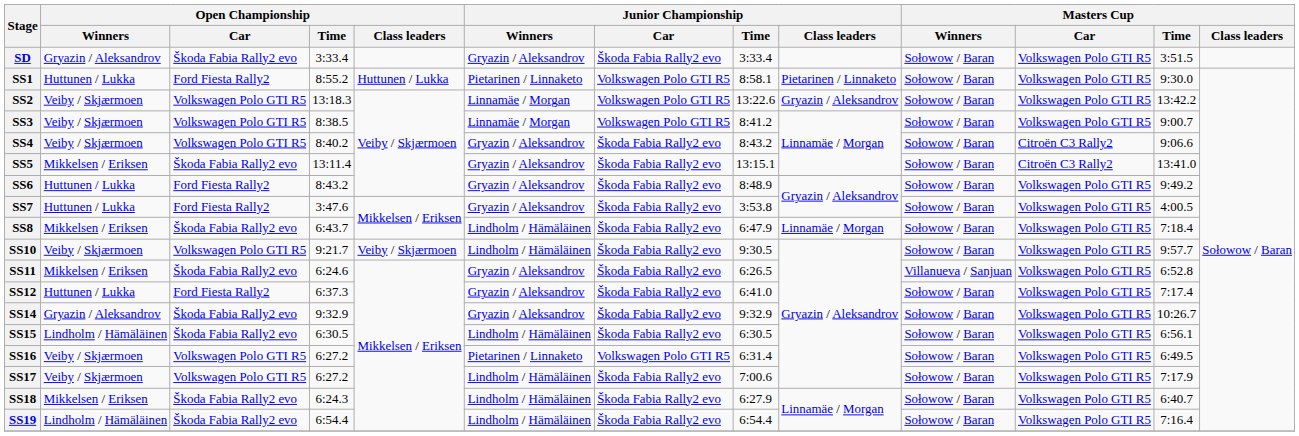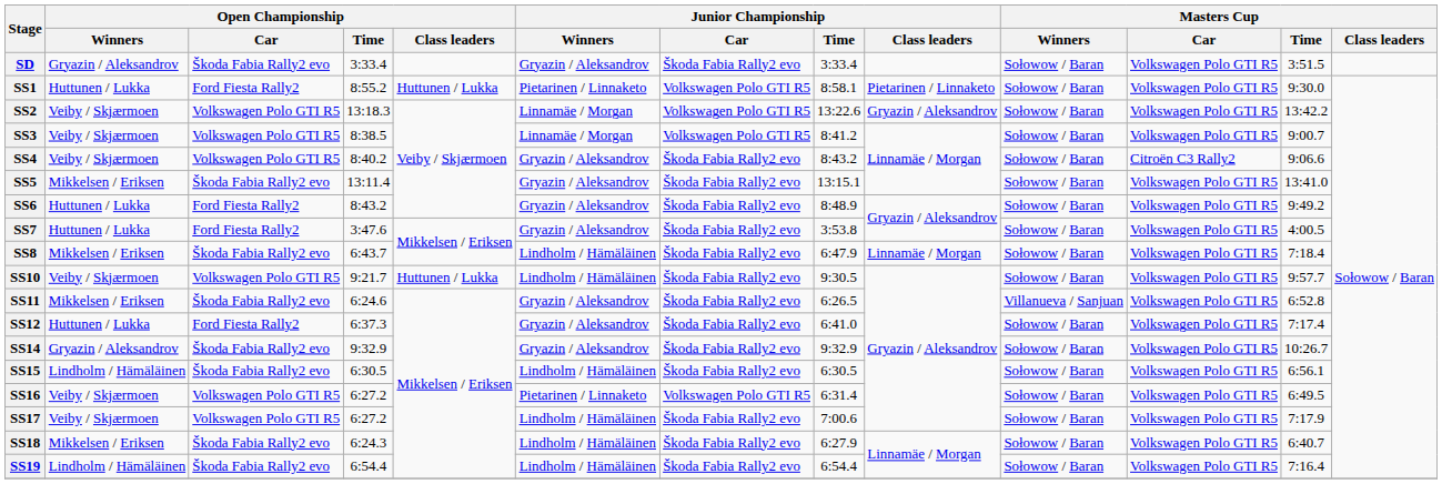 <table class="wikitable" style="font-size:85%">
 <tr>
 <th rowspan="2">Stage</th>
 <th colspan="4">Open Championship</th>
 <th colspan="4">Junior Championship</th>
 <th colspan="4">Masters Cup</th>
 </tr>
 <tr>
 <th>Winners</th>
 <th>Car</th>
 <th>Time</th>
 <th>Class leaders</th>
 <th>Winners</th>
 <th>Car</th>
 <th>Time</th>
 <th>Class leaders</th>
 <th>Winners</th>
 <th>Car</th>
 <th>Time</th>
 <th>Class leaders</th>
 </tr>
 <tr>
 <th><a href='#'>SD</a></th>
 <td nowrap><a href='#'>Gryazin</a> / <a href='#'>Aleksandrov</a></td>
 <td><a href='#'>Škoda Fabia Rally2 evo</a></td>
 <td align="center">3:33.4</td>
 <td></td>
 <td><a href='#'>Gryazin</a> / <a href='#'>Aleksandrov</a></td>
 <td><a href='#'>Škoda Fabia Rally2 evo</a></td>
 <td align="center">3:33.4</td>
 <td></td>
 <td nowrap><a href='#'>Sołowow</a> / <a href='#'>Baran</a></td>
 <td nowrap><a href='#'>Volkswagen Polo GTI R5</a></td>
 <td align="center">3:51.5</td>
 <td></td>
 </tr>
 <tr>
 <th>SS1</th>
 <td><a href='#'>Huttunen</a> / <a href='#'>Lukka</a></td>
 <td><a href='#'>Ford Fiesta Rally2</a></td>
 <td align="center">8:55.2</td>
 <td><a href='#'>Huttunen</a> / <a href='#'>Lukka</a></td>
 <td><a href='#'>Pietarinen</a> / <a href='#'>Linnaketo</a></td>
 <td><a href='#'>Volkswagen Polo GTI R5</a></td>
 <td align="center">8:58.1</td>
 <td><a href='#'>Pietarinen</a> / <a href='#'>Linnaketo</a></td>
 <td><a href='#'>Sołowow</a> / <a href='#'>Baran</a></td>
 <td><a href='#'>Volkswagen Polo GTI R5</a></td>
 <td align="center">9:30.0</td>
 <td rowspan="17" nowrap><a href='#'>Sołowow</a> / <a href='#'>Baran</a></td>
 </tr>
 <tr>
 <th>SS2</th>
 <td><a href='#'>Veiby</a> / <a href='#'>Skjærmoen</a></td>
 <td nowrap><a href='#'>Volkswagen Polo GTI R5</a></td>
 <td align="center">13:18.3</td>
 <td rowspan="5" nowrap><a href='#'>Veiby</a> / <a href='#'>Skjærmoen</a></td>
 <td><a href='#'>Linnamäe</a> / <a href='#'>Morgan</a></td>
 <td nowrap><a href='#'>Volkswagen Polo GTI R5</a></td>
 <td align="center">13:22.6</td>
 <td nowrap><a href='#'>Gryazin</a> / <a href='#'>Aleksandrov</a></td>
 <td><a href='#'>Sołowow</a> / <a href='#'>Baran</a></td>
 <td><a href='#'>Volkswagen Polo GTI R5</a></td>
 <td align="center">13:42.2</td>
 </tr>
 <tr>
 <th>SS3</th>
 <td nowrap><a href='#'>Veiby</a> / <a href='#'>Skjærmoen</a></td>
 <td><a href='#'>Volkswagen Polo GTI R5</a></td>
 <td align="center">8:38.5</td>
 <td><a href='#'>Linnamäe</a> / <a href='#'>Morgan</a></td>
 <td><a href='#'>Volkswagen Polo GTI R5</a></td>
 <td align="center">8:41.2</td>
 <td rowspan="3"><a href='#'>Linnamäe</a> / <a href='#'>Morgan</a></td>
 <td><a href='#'>Sołowow</a> / <a href='#'>Baran</a></td>
 <td><a href='#'>Volkswagen Polo GTI R5</a></td>
 <td align="center">9:00.7</td>
 </tr>
 <tr>
 <th>SS4</th>
 <td><a href='#'>Veiby</a> / <a href='#'>Skjærmoen</a></td>
 <td><a href='#'>Volkswagen Polo GTI R5</a></td>
 <td align="center">8:40.2</td>
 <td><a href='#'>Gryazin</a> / <a href='#'>Aleksandrov</a></td>
 <td><a href='#'>Škoda Fabia Rally2 evo</a></td>
 <td align="center">8:43.2</td>
 <td><a href='#'>Sołowow</a> / <a href='#'>Baran</a></td>
 <td><a href='#'>Citroën C3 Rally2</a></td>
 <td align="center">9:06.6</td>
 </tr>
 <tr>
 <th>SS5</th>
 <td><a href='#'>Mikkelsen</a> / <a href='#'>Eriksen</a></td>
 <td><a href='#'>Škoda Fabia Rally2 evo</a></td>
 <td align="center">13:11.4</td>
 <td><a href='#'>Gryazin</a> / <a href='#'>Aleksandrov</a></td>
 <td><a href='#'>Škoda Fabia Rally2 evo</a></td>
 <td align="center">13:15.1</td>
 <td><a href='#'>Sołowow</a> / <a href='#'>Baran</a></td>
-<td><a href='#'>Citroën C3 Rally2</a></td>
+<td><a href='#'>Volkswagen Polo GTI R5</a></td>
 <td align="center">13:41.0</td>
 </tr>
 <tr>
 <th>SS6</th>
 <td><a href='#'>Huttunen</a> / <a href='#'>Lukka</a></td>
 <td><a href='#'>Ford Fiesta Rally2</a></td>
 <td align="center">8:43.2</td>
 <td><a href='#'>Gryazin</a> / <a href='#'>Aleksandrov</a></td>
 <td><a href='#'>Škoda Fabia Rally2 evo</a></td>
 <td align="center">8:48.9</td>
 <td rowspan="2"><a href='#'>Gryazin</a> / <a href='#'>Aleksandrov</a></td>
 <td><a href='#'>Sołowow</a> / <a href='#'>Baran</a></td>
 <td><a href='#'>Volkswagen Polo GTI R5</a></td>
 <td align="center">9:49.2</td>
 </tr>
 <tr>
 <th>SS7</th>
 <td><a href='#'>Huttunen</a> / <a href='#'>Lukka</a></td>
 <td><a href='#'>Ford Fiesta Rally2</a></td>
 <td align="center">3:47.6</td>
 <td rowspan="2" nowrap><a href='#'>Mikkelsen</a> / <a href='#'>Eriksen</a></td>
 <td><a href='#'>Gryazin</a> / <a href='#'>Aleksandrov</a></td>
 <td><a href='#'>Škoda Fabia Rally2 evo</a></td>
 <td align="center">3:53.8</td>
 <td><a href='#'>Sołowow</a> / <a href='#'>Baran</a></td>
 <td><a href='#'>Volkswagen Polo GTI R5</a></td>
 <td align="center">4:00.5</td>
 </tr>
 <tr>
 <th>SS8</th>
 <td><a href='#'>Mikkelsen</a> / <a href='#'>Eriksen</a></td>
 <td><a href='#'>Škoda Fabia Rally2 evo</a></td>
 <td align="center">6:43.7</td>
 <td nowrap><a href='#'>Lindholm</a> / <a href='#'>Hämäläinen</a></td>
 <td><a href='#'>Škoda Fabia Rally2 evo</a></td>
 <td align="center">6:47.9</td>
 <td><a href='#'>Linnamäe</a> / <a href='#'>Morgan</a></td>
 <td><a href='#'>Sołowow</a> / <a href='#'>Baran</a></td>
 <td><a href='#'>Volkswagen Polo GTI R5</a></td>
 <td align="center">7:18.4</td>
 </tr>
 <tr>
 <th>SS10</th>
 <td><a href='#'>Veiby</a> / <a href='#'>Skjærmoen</a></td>
 <td><a href='#'>Volkswagen Polo GTI R5</a></td>
 <td align="center">9:21.7</td>
-<td><a href='#'>Veiby</a> / <a href='#'>Skjærmoen</a></td>
+<td><a href='#'>Huttunen</a> / <a href='#'>Lukka</a></td>
 <td><a href='#'>Lindholm</a> / <a href='#'>Hämäläinen</a></td>
 <td><a href='#'>Škoda Fabia Rally2 evo</a></td>
 <td align="center">9:30.5</td>
 <td rowspan="7"><a href='#'>Gryazin</a> / <a href='#'>Aleksandrov</a></td>
 <td><a href='#'>Sołowow</a> / <a href='#'>Baran</a></td>
 <td><a href='#'>Volkswagen Polo GTI R5</a></td>
 <td align="center">9:57.7</td>
 </tr>
 <tr>
 <th>SS11</th>
 <td><a href='#'>Mikkelsen</a> / <a href='#'>Eriksen</a></td>
 <td><a href='#'>Škoda Fabia Rally2 evo</a></td>
 <td align="center">6:24.6</td>
 <td rowspan="8"><a href='#'>Mikkelsen</a> / <a href='#'>Eriksen</a></td>
 <td><a href='#'>Gryazin</a> / <a href='#'>Aleksandrov</a></td>
 <td><a href='#'>Škoda Fabia Rally2 evo</a></td>
 <td align="center">6:26.5</td>
 <td nowrap><a href='#'>Villanueva</a> / <a href='#'>Sanjuan</a></td>
 <td><a href='#'>Volkswagen Polo GTI R5</a></td>
 <td align="center">6:52.8</td>
 </tr>
 <tr>
 <th>SS12</th>
 <td><a href='#'>Huttunen</a> / <a href='#'>Lukka</a></td>
 <td><a href='#'>Ford Fiesta Rally2</a></td>
 <td align="center">6:37.3</td>
 <td><a href='#'>Gryazin</a> / <a href='#'>Aleksandrov</a></td>
 <td><a href='#'>Škoda Fabia Rally2 evo</a></td>
 <td align="center">6:41.0</td>
 <td><a href='#'>Sołowow</a> / <a href='#'>Baran</a></td>
 <td><a href='#'>Volkswagen Polo GTI R5</a></td>
 <td align="center">7:17.4</td>
 </tr>
 <tr>
 <th>SS14</th>
 <td><a href='#'>Gryazin</a> / <a href='#'>Aleksandrov</a></td>
 <td><a href='#'>Škoda Fabia Rally2 evo</a></td>
 <td align="center">9:32.9</td>
 <td><a href='#'>Gryazin</a> / <a href='#'>Aleksandrov</a></td>
 <td><a href='#'>Škoda Fabia Rally2 evo</a></td>
 <td align="center">9:32.9</td>
 <td><a href='#'>Sołowow</a> / <a href='#'>Baran</a></td>
 <td><a href='#'>Volkswagen Polo GTI R5</a></td>
 <td align="center">10:26.7</td>
 </tr>
 <tr>
 <th>SS15</th>
 <td nowrap><a href='#'>Lindholm</a> / <a href='#'>Hämäläinen</a></td>
 <td><a href='#'>Škoda Fabia Rally2 evo</a></td>
 <td align="center">6:30.5</td>
 <td><a href='#'>Lindholm</a> / <a href='#'>Hämäläinen</a></td>
 <td><a href='#'>Škoda Fabia Rally2 evo</a></td>
 <td align="center">6:30.5</td>
 <td><a href='#'>Sołowow</a> / <a href='#'>Baran</a></td>
 <td><a href='#'>Volkswagen Polo GTI R5</a></td>
 <td align="center">6:56.1</td>
 </tr>
 <tr>
 <th>SS16</th>
 <td><a href='#'>Veiby</a> / <a href='#'>Skjærmoen</a></td>
 <td><a href='#'>Volkswagen Polo GTI R5</a></td>
 <td align="center">6:27.2</td>
 <td><a href='#'>Pietarinen</a> / <a href='#'>Linnaketo</a></td>
 <td><a href='#'>Volkswagen Polo GTI R5</a></td>
 <td align="center">6:31.4</td>
 <td><a href='#'>Sołowow</a> / <a href='#'>Baran</a></td>
 <td><a href='#'>Volkswagen Polo GTI R5</a></td>
 <td align="center">6:49.5</td>
 </tr>
 <tr>
 <th>SS17</th>
 <td><a href='#'>Veiby</a> / <a href='#'>Skjærmoen</a></td>
 <td><a href='#'>Volkswagen Polo GTI R5</a></td>
 <td align="center">6:27.2</td>
 <td><a href='#'>Lindholm</a> / <a href='#'>Hämäläinen</a></td>
 <td><a href='#'>Škoda Fabia Rally2 evo</a></td>
 <td align="center">7:00.6</td>
 <td><a href='#'>Sołowow</a> / <a href='#'>Baran</a></td>
 <td><a href='#'>Volkswagen Polo GTI R5</a></td>
 <td align="center">7:17.9</td>
 </tr>
 <tr>
 <th>SS18</th>
 <td><a href='#'>Mikkelsen</a> / <a href='#'>Eriksen</a></td>
 <td><a href='#'>Škoda Fabia Rally2 evo</a></td>
 <td align="center">6:24.3</td>
 <td><a href='#'>Lindholm</a> / <a href='#'>Hämäläinen</a></td>
 <td><a href='#'>Škoda Fabia Rally2 evo</a></td>
 <td align="center">6:27.9</td>
 <td rowspan="2"><a href='#'>Linnamäe</a> / <a href='#'>Morgan</a></td>
 <td><a href='#'>Sołowow</a> / <a href='#'>Baran</a></td>
 <td><a href='#'>Volkswagen Polo GTI R5</a></td>
 <td align="center">6:40.7</td>
 </tr>
 <tr>
 <th><a href='#'>SS19</a></th>
 <td><a href='#'>Lindholm</a> / <a href='#'>Hämäläinen</a></td>
 <td><a href='#'>Škoda Fabia Rally2 evo</a></td>
 <td align="center">6:54.4</td>
 <td><a href='#'>Lindholm</a> / <a href='#'>Hämäläinen</a></td>
 <td><a href='#'>Škoda Fabia Rally2 evo</a></td>
 <td align="center">6:54.4</td>
 <td><a href='#'>Sołowow</a> / <a href='#'>Baran</a></td>
 <td><a href='#'>Volkswagen Polo GTI R5</a></td>
 <td align="center">7:16.4</td>
 </tr>
 <tr>
 </tr>
 </table>
